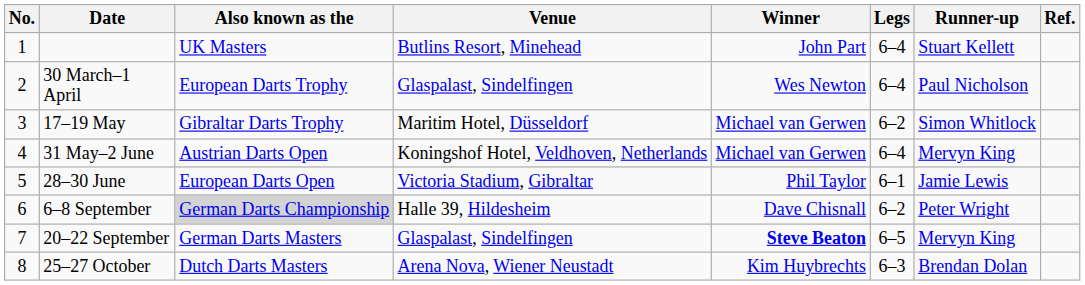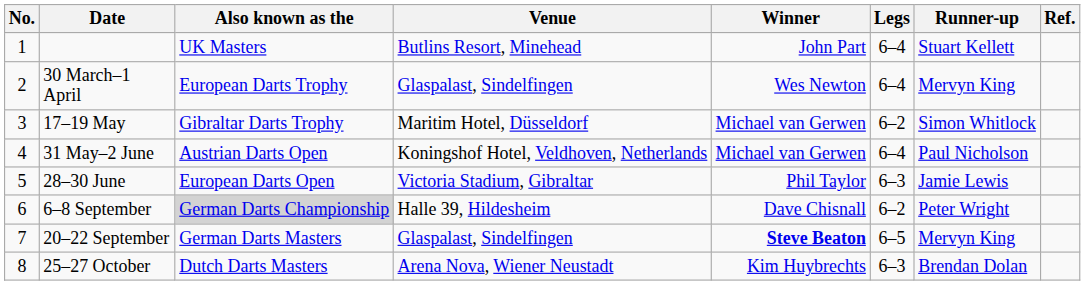 <table class="wikitable">
 <tr>
 <th>No.</th>
 <th width=114>Date</th>
 <th>Also known as the</th>
 <th>Venue</th>
 <th>Winner</th>
 <th>Legs</th>
 <th>Runner-up</th>
 <th>Ref.</th>
 </tr>
 <tr>
 <td align=center>1</td>
 <td align=left></td>
 <td><a href='#'>UK Masters</a></td>
 <td> <a href='#'>Butlins Resort</a>, <a href='#'>Minehead</a></td>
 <td align=right><a href='#'>John Part</a> </td>
 <td align=center>6–4</td>
 <td> <a href='#'>Stuart Kellett</a></td>
 <td align="center"></td>
 </tr>
 <tr>
 <td align=center>2</td>
 <td align=left>30 March–1 April</td>
 <td><a href='#'>European Darts Trophy</a></td>
 <td> <a href='#'>Glaspalast</a>, <a href='#'>Sindelfingen</a></td>
 <td align=right><a href='#'>Wes Newton</a> </td>
 <td align=center>6–4</td>
-<td> <a href='#'>Paul Nicholson</a></td>
+<td> <a href='#'>Mervyn King</a></td>
 <td align="center"></td>
 </tr>
 <tr>
 <td align=center>3</td>
 <td align=left>17–19 May</td>
 <td><a href='#'>Gibraltar Darts Trophy</a></td>
 <td> Maritim Hotel, <a href='#'>Düsseldorf</a></td>
 <td align=right><a href='#'>Michael van Gerwen</a> </td>
 <td align=center>6–2</td>
 <td> <a href='#'>Simon Whitlock</a></td>
 <td align="center"></td>
 </tr>
 <tr>
 <td align=center>4</td>
 <td align=left>31 May–2 June</td>
 <td><a href='#'>Austrian Darts Open</a></td>
 <td> Koningshof Hotel, <a href='#'>Veldhoven</a>, <a href='#'>Netherlands</a></td>
 <td align=right><a href='#'>Michael van Gerwen</a> </td>
 <td align=center>6–4</td>
-<td> <a href='#'>Mervyn King</a></td>
+<td> <a href='#'>Paul Nicholson</a></td>
 <td align="center"></td>
 </tr>
 <tr>
 <td align=center>5</td>
 <td align=left>28–30 June</td>
 <td><a href='#'>European Darts Open</a></td>
 <td> <a href='#'>Victoria Stadium</a>, <a href='#'>Gibraltar</a></td>
 <td align=right><a href='#'>Phil Taylor</a> </td>
-<td align=center>6–1</td>
+<td align=center>6–3</td>
 <td> <a href='#'>Jamie Lewis</a></td>
 <td align="center"></td>
 </tr>
 <tr>
 <td align=center>6</td>
 <td align=left>6–8 September</td>
 <td style="background: lightgrey;"><a href='#'>German Darts Championship</a></td>
 <td> Halle 39, <a href='#'>Hildesheim</a></td>
 <td align=right><a href='#'>Dave Chisnall</a> </td>
 <td align=center>6–2</td>
 <td> <a href='#'>Peter Wright</a></td>
 <td align="center"></td>
 </tr>
 <tr>
 <td align=center>7</td>
 <td align=left>20–22 September</td>
 <td><a href='#'>German Darts Masters</a></td>
 <td> <a href='#'>Glaspalast</a>, <a href='#'>Sindelfingen</a></td>
 <td align=right><strong><a href='#'>Steve Beaton</a> </strong></td>
 <td align=center>6–5</td>
 <td> <a href='#'>Mervyn King</a></td>
 <td align="center"></td>
 </tr>
 <tr>
 <td align=center>8</td>
 <td align=left>25–27 October</td>
 <td><a href='#'>Dutch Darts Masters</a></td>
 <td> <a href='#'>Arena Nova</a>, <a href='#'>Wiener Neustadt</a></td>
 <td align=right><a href='#'>Kim Huybrechts</a> </td>
 <td align=center>6–3</td>
 <td> <a href='#'>Brendan Dolan</a></td>
 <td align="center"></td>
 </tr>
 </table>
